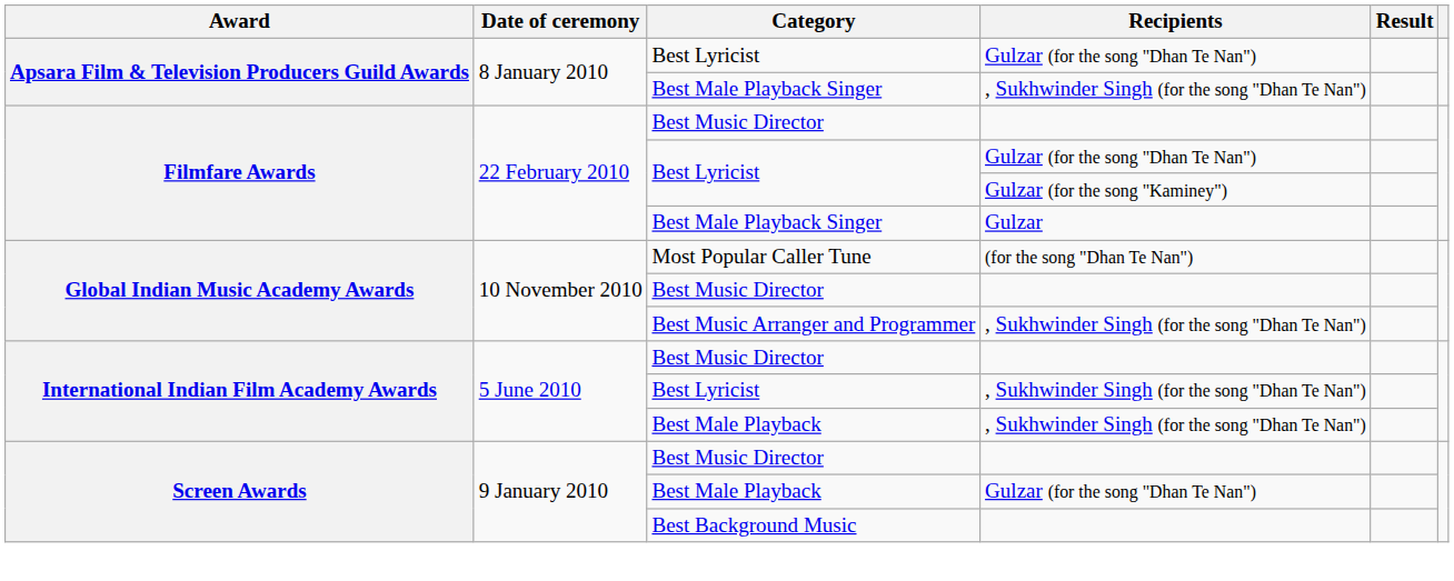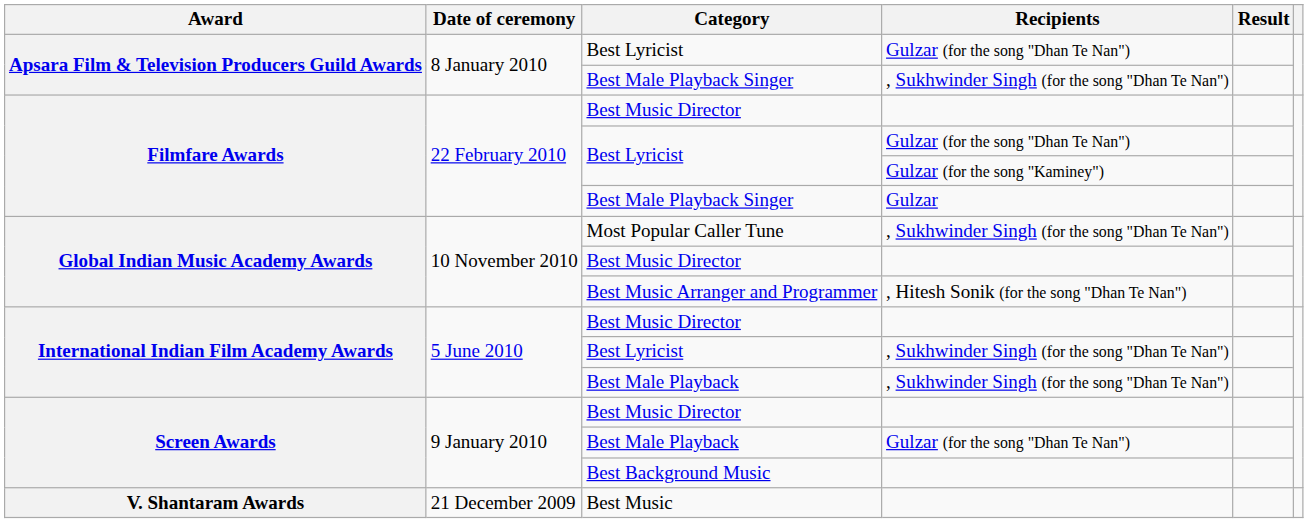 <table class="wikitable plainrowheaders sortable">
 <tr>
 <th scope="col">Award</th>
 <th scope="col">Date of ceremony</th>
 <th scope="col">Category</th>
 <th scope="col">Recipients</th>
 <th scope="col">Result</th>
 <th scope="col" class="unsortable"></th>
 </tr>
 <tr>
 <th rowspan="2" scope="row"><a href='#'>Apsara Film & Television Producers Guild Awards</a></th>
 <td rowspan="2">8 January 2010</td>
 <td>Best Lyricist</td>
 <td><a href='#'>Gulzar</a> <small>(for the song "Dhan Te Nan")</small></td>
 <td></td>
 <td rowspan="2" style="text-align:center;"><br></td>
 </tr>
 <tr>
 <td><a href='#'>Best Male Playback Singer</a></td>
 <td>, <a href='#'>Sukhwinder Singh</a> <small>(for the song "Dhan Te Nan")</small></td>
 <td></td>
 </tr>
 <tr>
 <th rowspan="4" scope="row"><a href='#'>Filmfare Awards</a></th>
 <td rowspan="4"><a href='#'>22 February 2010</a></td>
 <td><a href='#'>Best Music Director</a></td>
 <td></td>
 <td></td>
 <td rowspan="4" style="text-align:center;"><br></td>
 </tr>
 <tr>
 <td rowspan="2"><a href='#'>Best Lyricist</a></td>
 <td><a href='#'>Gulzar</a> <small>(for the song "Dhan Te Nan")</small></td>
 <td></td>
 </tr>
 <tr>
 <td><a href='#'>Gulzar</a> <small>(for the song "Kaminey")</small></td>
 <td></td>
 </tr>
 <tr>
 <td><a href='#'>Best Male Playback Singer</a></td>
 <td><a href='#'>Gulzar</a></td>
 <td></td>
 </tr>
 <tr>
 <th rowspan="3" scope="row"><a href='#'>Global Indian Music Academy Awards</a></th>
 <td rowspan="3">10 November 2010</td>
 <td>Most Popular Caller Tune</td>
-<td> <small>(for the song "Dhan Te Nan")</small></td>
+<td>, <a href='#'>Sukhwinder Singh</a> <small>(for the song "Dhan Te Nan")</small></td>
 <td></td>
 <td rowspan="3" style="text-align:center;"></td>
 </tr>
 <tr>
 <td><a href='#'>Best Music Director</a></td>
 <td></td>
 <td></td>
 </tr>
 <tr>
 <td><a href='#'>Best Music Arranger and Programmer</a></td>
-<td>, <a href='#'>Sukhwinder Singh</a> <small>(for the song "Dhan Te Nan")</small></td>
+<td>, Hitesh Sonik <small>(for the song "Dhan Te Nan")</small></td>
 <td></td>
 </tr>
 <tr>
 <th rowspan="3" scope="row"><a href='#'>International Indian Film Academy Awards</a></th>
 <td rowspan="3"><a href='#'>5 June 2010</a></td>
 <td><a href='#'>Best Music Director</a></td>
 <td></td>
 <td></td>
 <td rowspan="3" style="text-align:center;"><br></td>
 </tr>
 <tr>
 <td><a href='#'>Best Lyricist</a></td>
 <td>, <a href='#'>Sukhwinder Singh</a> <small>(for the song "Dhan Te Nan")</small></td>
 <td></td>
 </tr>
 <tr>
 <td><a href='#'>Best Male Playback</a></td>
 <td>, <a href='#'>Sukhwinder Singh</a> <small>(for the song "Dhan Te Nan")</small></td>
 <td></td>
 </tr>
 <tr>
 <th rowspan="3" scope="row"><a href='#'>Screen Awards</a></th>
 <td rowspan="3">9 January 2010</td>
 <td><a href='#'>Best Music Director</a></td>
 <td></td>
 <td></td>
 <td rowspan="3" style="text-align:center;"><br><br><br></td>
 </tr>
 <tr>
 <td><a href='#'>Best Male Playback</a></td>
 <td><a href='#'>Gulzar</a> <small>(for the song "Dhan Te Nan")</small></td>
 <td></td>
 </tr>
 <tr>
 <td><a href='#'>Best Background Music</a></td>
 <td></td>
 <td></td>
 </tr>
+<tr>
+<th scope="row">V. Shantaram Awards</th>
+<td>21 December 2009</td>
+<td>Best Music</td>
+<td></td>
+<td></td>
+<td style="text-align:center;"></td>
+</tr>
 </table>
